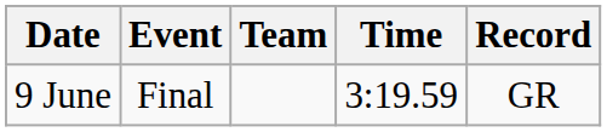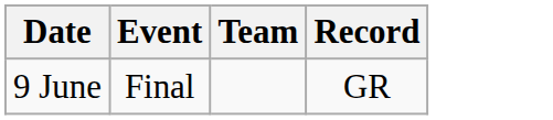 <table class="wikitable" style="text-align:center;">
 <tr>
 <th>Date</th>
 <th>Event</th>
 <th>Team</th>
-<th>Time</th>
 <th>Record</th>
 </tr>
 <tr>
 <td>9 June</td>
 <td>Final</td>
 <td></td>
-<td>3:19.59</td>
 <td align=center>GR</td>
 </tr>
 </table>
